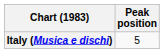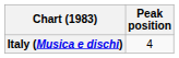 <table class="wikitable sortable plainrowheaders" style="text-align:center">
 <tr>
 <th scope="col">Chart (1983)</th>
 <th scope="col">Peak<br>position</th>
 </tr>
 <tr>
 <th scope="row">Italy (<em><a href='#'>Musica e dischi</a></em>)</th>
-<td>5</td>
+<td>4</td>
 </tr>
 </table>
